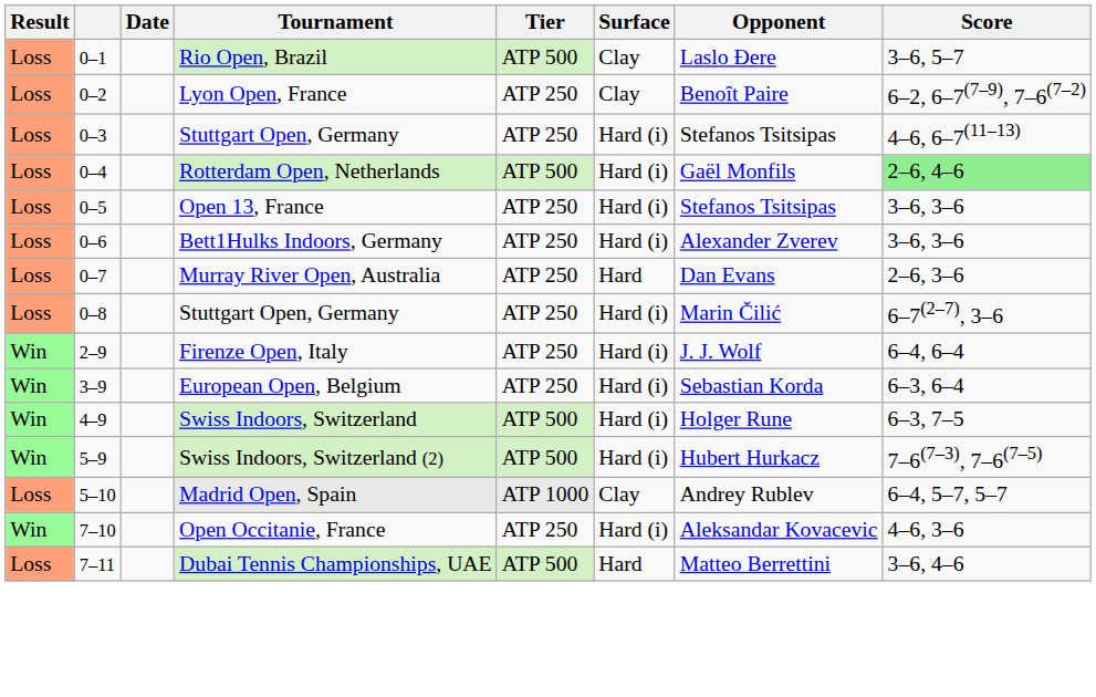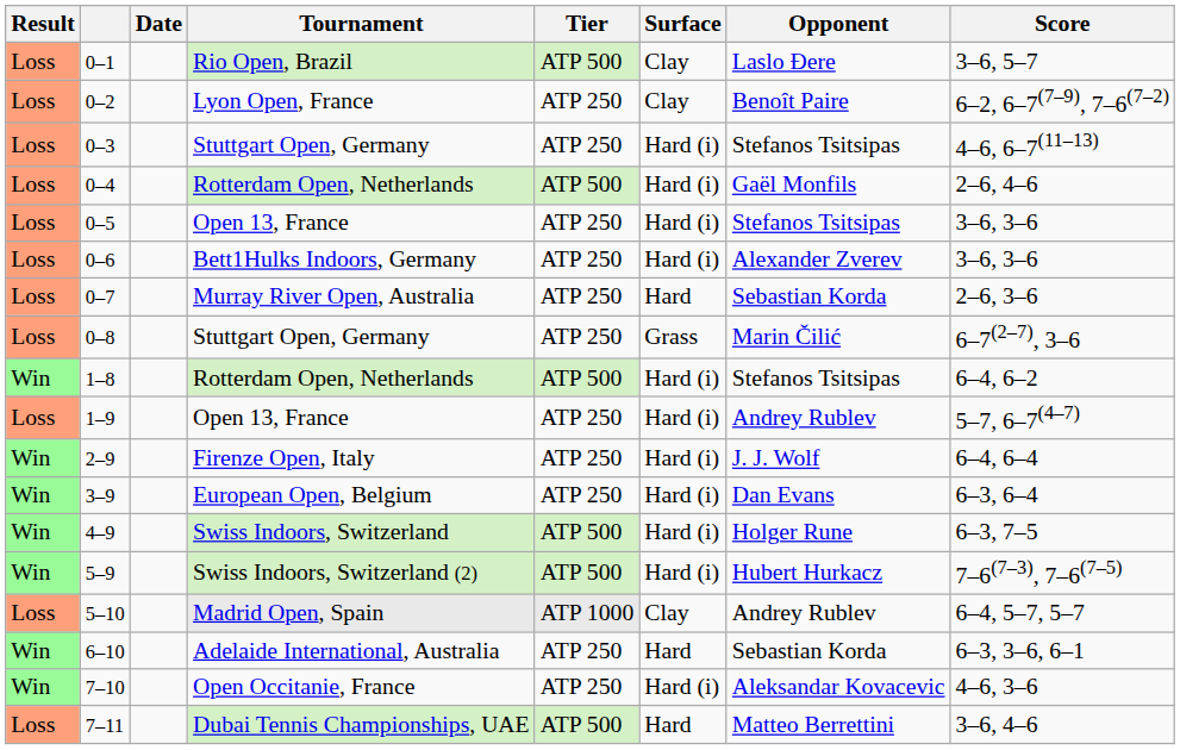 <table class="sortable wikitable nowrap">
 <tr>
 <th>Result</th>
 <th class="unsortable"></th>
 <th>Date</th>
 <th>Tournament</th>
 <th>Tier</th>
 <th>Surface</th>
 <th>Opponent</th>
 <th class="unsortable">Score</th>
 </tr>
 <tr>
 <td style=background:#ffa07a>Loss</td>
 <td><small>0–1</small></td>
 <td><a href='#'></a></td>
 <td style=background:#d4f1c5><a href='#'>Rio Open</a>, Brazil</td>
 <td style=background:#d4f1c5>ATP 500</td>
 <td>Clay</td>
 <td> <a href='#'>Laslo Đere</a></td>
 <td>3–6, 5–7</td>
 </tr>
 <tr>
 <td style=background:#ffa07a>Loss</td>
 <td><small>0–2</small></td>
 <td><a href='#'></a></td>
 <td><a href='#'>Lyon Open</a>, France</td>
 <td>ATP 250</td>
 <td>Clay</td>
 <td> <a href='#'>Benoît Paire</a></td>
 <td>6–2, 6–7<sup>(7–9)</sup>, 7–6<sup>(7–2)</sup></td>
 </tr>
 <tr>
 <td style=background:#ffa07a>Loss</td>
 <td><small>0–3</small></td>
 <td><a href='#'></a></td>
 <td><a href='#'>Stuttgart Open</a>, Germany</td>
 <td>ATP 250</td>
 <td>Hard (i)</td>
 <td> Stefanos Tsitsipas</td>
 <td>4–6, 6–7<sup>(11–13)</sup></td>
 </tr>
 <tr>
 <td style=background:#ffa07a>Loss</td>
 <td><small>0–4</small></td>
 <td><a href='#'></a></td>
 <td style=background:#d4f1c5><a href='#'>Rotterdam Open</a>, Netherlands</td>
 <td style=background:#d4f1c5>ATP 500</td>
 <td>Hard (i)</td>
 <td> <a href='#'>Gaël Monfils</a></td>
-<td style="background: lightgreen;">2–6, 4–6</td>
+<td>2–6, 4–6</td>
 </tr>
 <tr>
 <td style=background:#ffa07a>Loss</td>
 <td><small>0–5</small></td>
 <td><a href='#'></a></td>
 <td><a href='#'>Open 13</a>, France</td>
 <td>ATP 250</td>
 <td>Hard (i)</td>
 <td> <a href='#'>Stefanos Tsitsipas</a></td>
 <td>3–6, 3–6</td>
 </tr>
 <tr>
 <td style=background:#ffa07a>Loss</td>
 <td><small>0–6</small></td>
 <td><a href='#'></a></td>
 <td><a href='#'>Bett1Hulks Indoors</a>, Germany</td>
 <td>ATP 250</td>
 <td>Hard (i)</td>
 <td> <a href='#'>Alexander Zverev</a></td>
 <td>3–6, 3–6</td>
 </tr>
 <tr>
 <td style=background:#ffa07a>Loss</td>
 <td><small>0–7</small></td>
 <td><a href='#'></a></td>
 <td><a href='#'>Murray River Open</a>, Australia</td>
 <td>ATP 250</td>
 <td>Hard</td>
-<td> <a href='#'>Dan Evans</a></td>
+<td> <a href='#'>Sebastian Korda</a></td>
 <td>2–6, 3–6</td>
 </tr>
 <tr>
 <td style=background:#ffa07a>Loss</td>
 <td><small>0–8</small></td>
 <td><a href='#'></a></td>
 <td>Stuttgart Open, Germany</td>
 <td>ATP 250</td>
-<td>Hard (i)</td>
+<td>Grass</td>
 <td> <a href='#'>Marin Čilić</a></td>
 <td>6–7<sup>(2–7)</sup>, 3–6</td>
+</tr>
+<tr>
+<td style=background:#98fb98>Win</td>
+<td><small>1–8</small></td>
+<td><a href='#'></a></td>
+<td style=background:#d4f1c5>Rotterdam Open, Netherlands</td>
+<td style=background:#d4f1c5>ATP 500</td>
+<td>Hard (i)</td>
+<td> Stefanos Tsitsipas</td>
+<td>6–4, 6–2</td>
+</tr>
+<tr>
+<td style=background:#ffa07a>Loss</td>
+<td><small>1–9</small></td>
+<td><a href='#'></a></td>
+<td>Open 13, France</td>
+<td>ATP 250</td>
+<td>Hard (i)</td>
+<td> <a href='#'>Andrey Rublev</a></td>
+<td>5–7, 6–7<sup>(4–7)</sup></td>
 </tr>
 <tr>
 <td style=background:#98fb98>Win</td>
 <td><small>2–9</small></td>
 <td><a href='#'></a></td>
 <td><a href='#'>Firenze Open</a>, Italy</td>
 <td>ATP 250</td>
 <td>Hard (i)</td>
 <td> <a href='#'>J. J. Wolf</a></td>
 <td>6–4, 6–4</td>
 </tr>
 <tr>
 <td style=background:#98fb98>Win</td>
 <td><small>3–9</small></td>
 <td><a href='#'></a></td>
 <td><a href='#'>European Open</a>, Belgium</td>
 <td>ATP 250</td>
 <td>Hard (i)</td>
-<td> <a href='#'>Sebastian Korda</a></td>
+<td> <a href='#'>Dan Evans</a></td>
 <td>6–3, 6–4</td>
 </tr>
 <tr>
 <td style=background:#98fb98>Win</td>
 <td><small>4–9</small></td>
 <td><a href='#'></a></td>
 <td style=background:#d4f1c5><a href='#'>Swiss Indoors</a>, Switzerland</td>
 <td style=background:#d4f1c5>ATP 500</td>
 <td>Hard (i)</td>
 <td> <a href='#'>Holger Rune</a></td>
 <td>6–3, 7–5</td>
 </tr>
 <tr>
 <td style=background:#98fb98>Win</td>
 <td><small>5–9</small></td>
 <td><a href='#'></a></td>
 <td style=background:#d4f1c5>Swiss Indoors, Switzerland <small>(2)</small></td>
 <td style=background:#d4f1c5>ATP 500</td>
 <td>Hard (i)</td>
 <td> <a href='#'>Hubert Hurkacz</a></td>
 <td>7–6<sup>(7–3)</sup>, 7–6<sup>(7–5)</sup></td>
 </tr>
 <tr>
 <td style=background:#ffa07a>Loss</td>
 <td><small>5–10</small></td>
 <td><a href='#'></a></td>
 <td style=background:#e9e9e9><a href='#'>Madrid Open</a>, Spain</td>
 <td style=background:#e9e9e9>ATP 1000</td>
 <td>Clay</td>
 <td> Andrey Rublev</td>
 <td>6–4, 5–7, 5–7</td>
 </tr>
 <tr>
 <td style=background:#98fb98>Win</td>
+<td><small>6–10</small></td>
+<td><a href='#'></a></td>
+<td><a href='#'>Adelaide International</a>, Australia</td>
+<td>ATP 250</td>
+<td>Hard</td>
+<td> Sebastian Korda</td>
+<td>6–3, 3–6, 6–1</td>
+</tr>
+<tr>
+<td style=background:#98fb98>Win</td>
 <td><small>7–10</small></td>
 <td><a href='#'></a></td>
 <td><a href='#'>Open Occitanie</a>, France</td>
 <td>ATP 250</td>
 <td>Hard (i)</td>
 <td> <a href='#'>Aleksandar Kovacevic</a></td>
 <td>4–6, 3–6</td>
 </tr>
 <tr>
 <td style=background:#ffa07a>Loss</td>
 <td><small>7–11</small></td>
 <td><a href='#'></a></td>
 <td style=background:#d4f1c5><a href='#'>Dubai Tennis Championships</a>, UAE</td>
 <td style=background:#d4f1c5>ATP 500</td>
 <td>Hard</td>
 <td> <a href='#'>Matteo Berrettini</a></td>
 <td>3–6, 4–6</td>
 </tr>
 </table>
